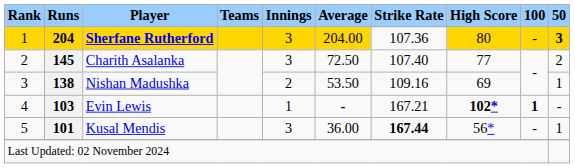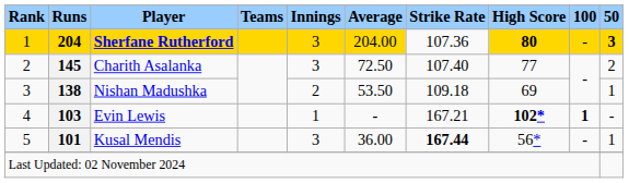 <table class="wikitable plainrowheaders sortable">
 <tr>
 <th scope="col" style="background:#9cf;">Rank</th>
 <th scope="col" style="background:#9cf;">Runs</th>
 <th scope="col" style="background:#9cf;">Player</th>
 <th scope="col" style="background:#9cf;">Teams</th>
 <th scope="col" style="background:#9cf;">Innings</th>
 <th scope="col" style="background:#9cf;">Average</th>
 <th scope="col" style="background:#9cf;">Strike Rate</th>
 <th scope="col" style="background:#9cf;">High Score</th>
 <th scope="col" style="background:#9cf;">100</th>
 <th scope="col" style="background:#9cf;">50</th>
 </tr>
 <tr>
 <td style="text-align:center; background:gold;">1</td>
 <th scope="row" style="text-align:center; background:gold;"><strong>204</strong></th>
 <td style="background:gold;"><strong><a href='#'>Sherfane Rutherford</a></strong></td>
 <td style="text-align:center; background:gold;"></td>
 <td style="text-align:center; background:gold;">3</td>
 <td style="text-align:center; background:gold;">204.00</td>
 <td align="center">107.36</td>
-<td style="text-align:center; background:gold;">80</td>
+<td style="text-align:center; background:gold;"><strong>80</strong></td>
 <td style="text-align:center; background:gold;">-</td>
 <td style="text-align:center; background:gold;"><strong>3</strong></td>
 </tr>
 <tr>
 <td align="center">2</td>
 <th scope="row" style="text-align:center;"><strong>145</strong></th>
 <td><a href='#'>Charith Asalanka</a></td>
 <td rowspan="2" align="center"></td>
 <td align="center">3</td>
 <td align="center">72.50</td>
 <td align="center">107.40</td>
 <td align="center">77</td>
 <td rowspan="2" align="center">-</td>
 <td align="center">2</td>
 </tr>
 <tr>
 <td align="center">3</td>
 <th scope="row" style="text-align:center;"><strong>138</strong></th>
 <td><a href='#'>Nishan Madushka</a></td>
 <td align="center">2</td>
 <td align="center">53.50</td>
-<td align="center">109.16</td>
+<td align="center">109.18</td>
 <td align="center">69</td>
 <td align="center">1</td>
 </tr>
 <tr>
 <td align="center">4</td>
 <th scope="row" style="text-align:center;"><strong>103</strong></th>
 <td><a href='#'>Evin Lewis</a></td>
 <td align="center"></td>
 <td align="center">1</td>
 <td align="center"><strong>-</strong></td>
 <td align="center">167.21</td>
 <td align="center"><strong>102<a href='#'>*</a></strong></td>
 <td align="center"><strong>1</strong></td>
 <td align="center">-</td>
 </tr>
 <tr>
 <td align="center">5</td>
 <th scope="row" style="text-align:center;"><strong>101</strong></th>
 <td><a href='#'>Kusal Mendis</a></td>
 <td align="center"></td>
 <td align="center">3</td>
 <td align="center">36.00</td>
 <td align="center"><strong>167.44</strong></td>
 <td align="center">56<a href='#'>*</a></td>
 <td align="center">-</td>
 <td align="center">1</td>
 </tr>
 <tr>
 </tr>
 <tr class="sortbottom">
 <td colspan="9"><small>Last Updated: 02 November 2024</small></td>
 <td></td>
 </tr>
 </table>
